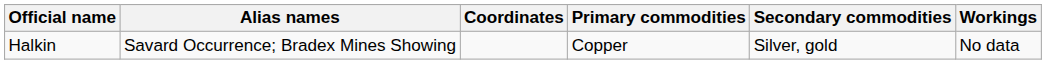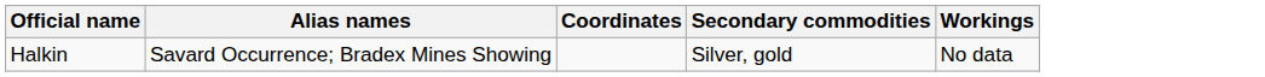 <table class="sortable wikitable">
 <tr>
 <th>Official name</th>
 <th>Alias names</th>
 <th>Coordinates</th>
-<th>Primary commodities</th>
 <th>Secondary commodities</th>
 <th>Workings</th>
 </tr>
 <tr>
 <td>Halkin</td>
 <td>Savard Occurrence; Bradex Mines Showing</td>
 <td></td>
-<td>Copper</td>
 <td>Silver, gold</td>
 <td>No data</td>
 </tr>
 </table>
